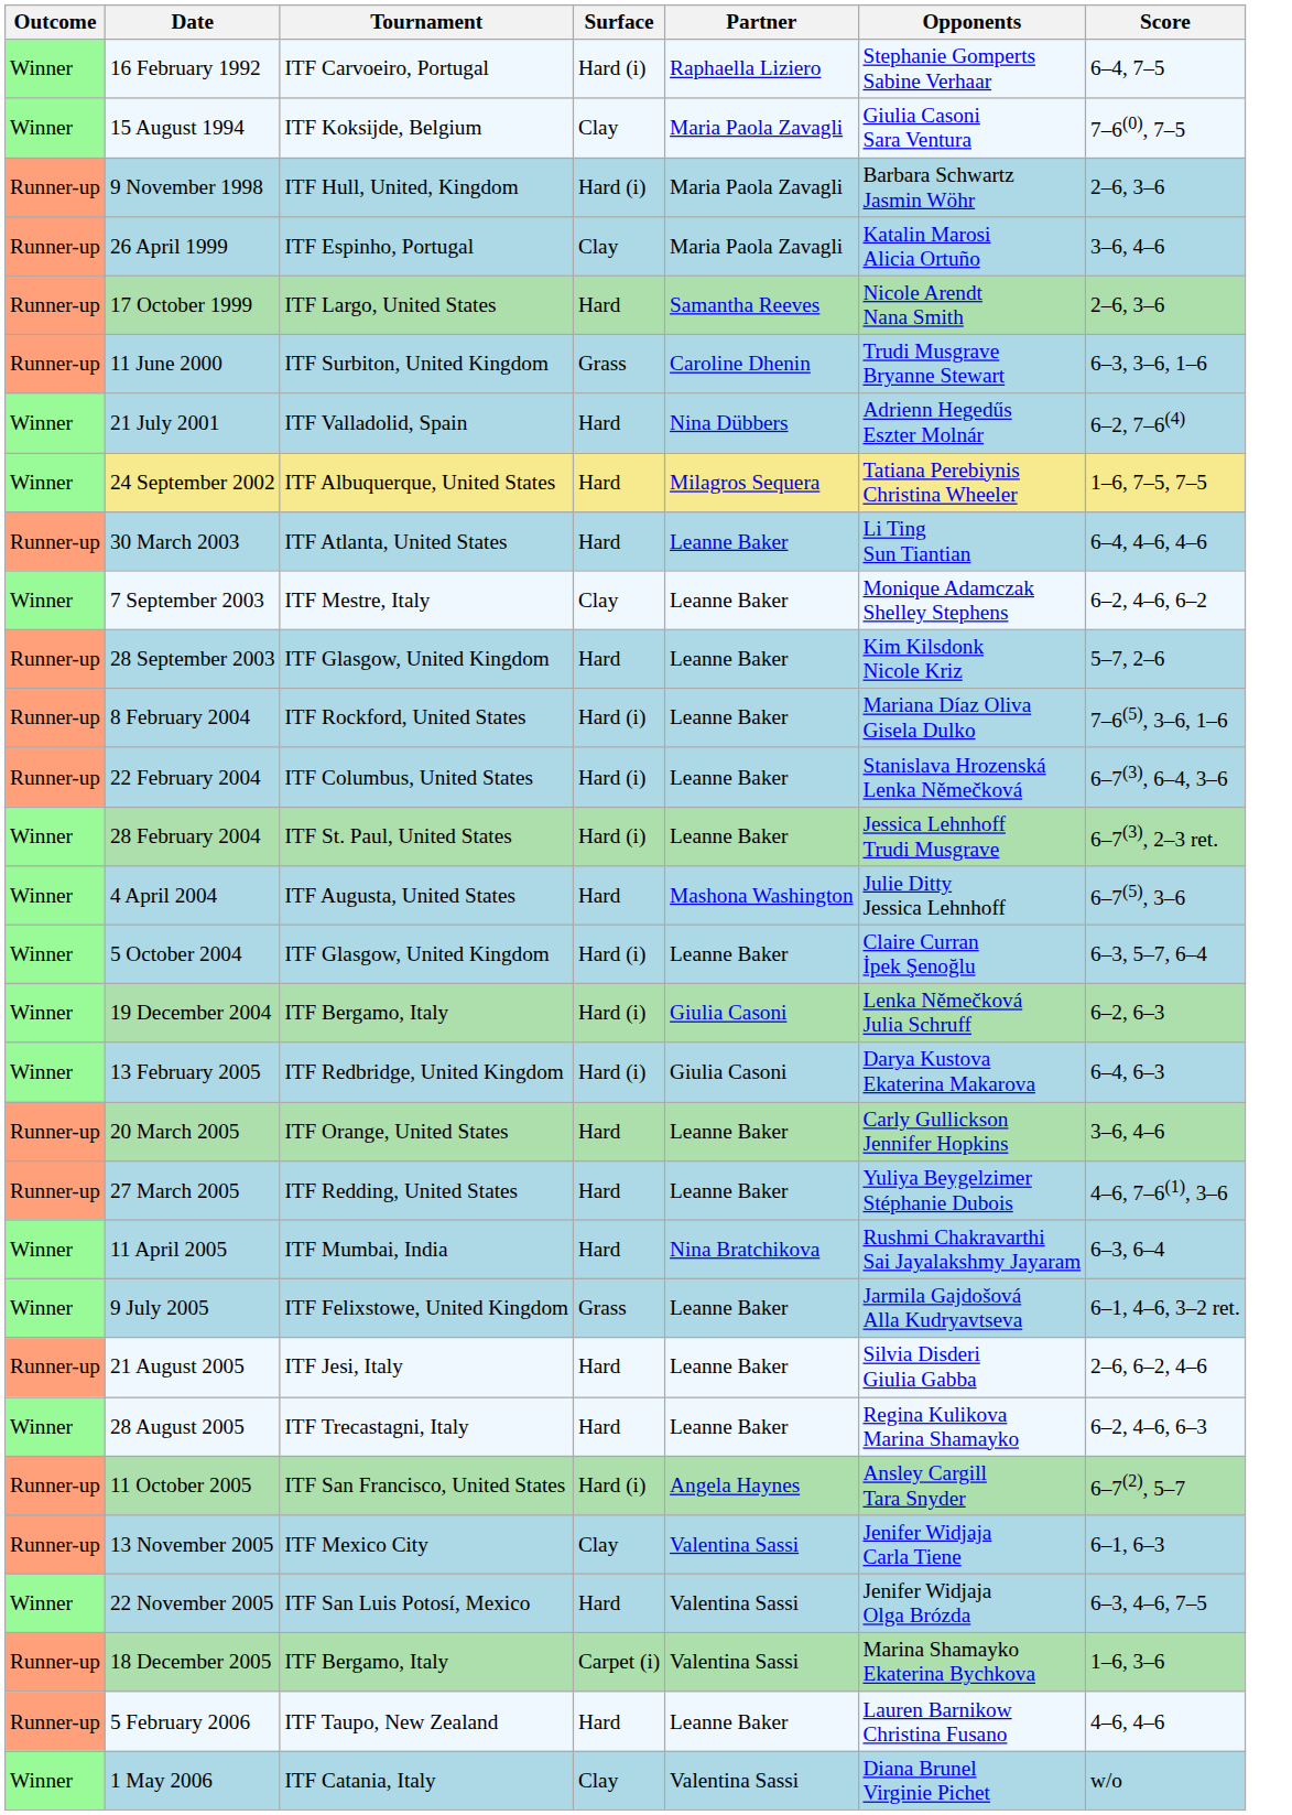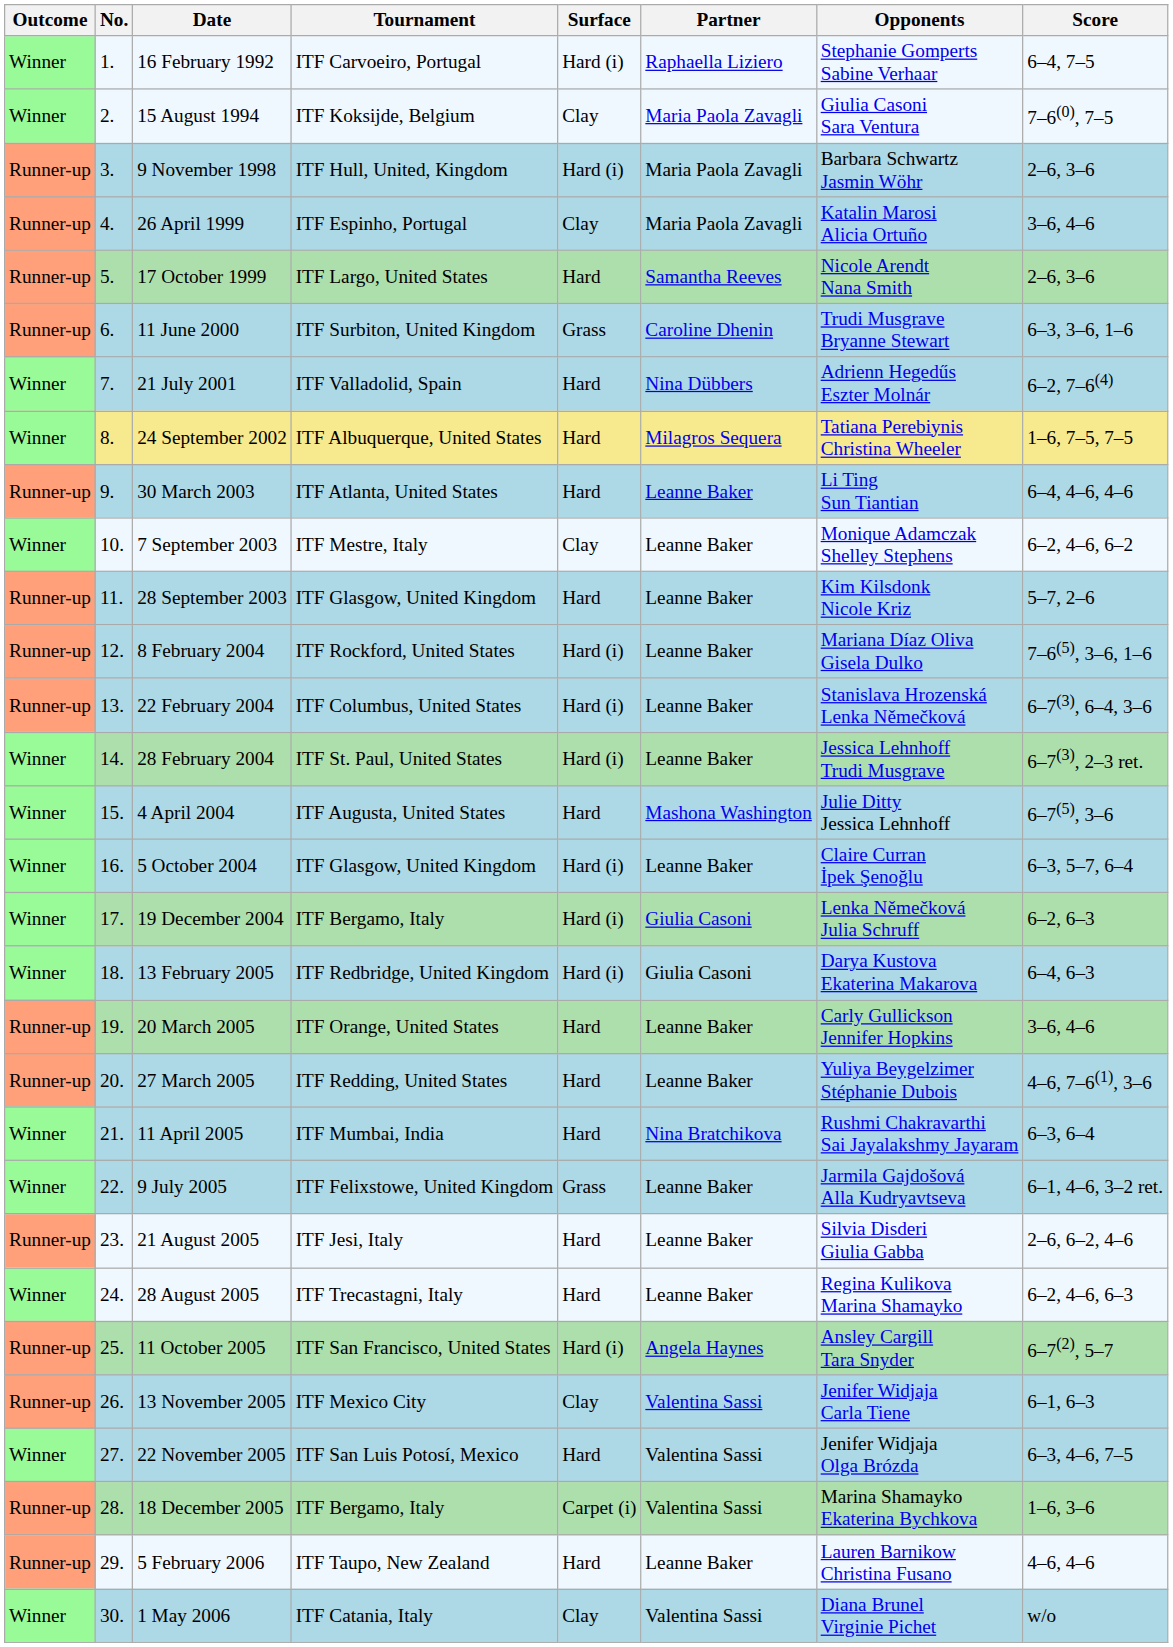 <table class="sortable wikitable" style="font-size:97%;">
 <tr>
 <th>Outcome</th>
+<th>No.</th>
 <th>Date</th>
 <th>Tournament</th>
 <th>Surface</th>
 <th>Partner</th>
 <th>Opponents</th>
 <th>Score</th>
 </tr>
 <tr style="background:#f0f8ff;">
 <td bgcolor="98FB98">Winner</td>
+<td>1.</td>
 <td>16 February 1992</td>
 <td>ITF Carvoeiro, Portugal</td>
 <td>Hard (i)</td>
 <td> <a href='#'>Raphaella Liziero</a></td>
 <td> <a href='#'>Stephanie Gomperts</a> <br>  <a href='#'>Sabine Verhaar</a></td>
 <td>6–4, 7–5</td>
 </tr>
 <tr bgcolor="#f0f8ff">
 <td bgcolor="98FB98">Winner</td>
+<td>2.</td>
 <td>15 August 1994</td>
 <td>ITF Koksijde, Belgium</td>
 <td>Clay</td>
 <td> <a href='#'>Maria Paola Zavagli</a></td>
 <td> <a href='#'>Giulia Casoni</a> <br> <a href='#'>Sara Ventura</a></td>
 <td>7–6<sup>(0)</sup>, 7–5</td>
 </tr>
 <tr style="background:lightblue;">
 <td bgcolor="FFA07A">Runner-up</td>
+<td>3.</td>
 <td>9 November 1998</td>
 <td>ITF Hull, United, Kingdom</td>
 <td>Hard (i)</td>
 <td> Maria Paola Zavagli</td>
 <td> Barbara Schwartz <br>  <a href='#'>Jasmin Wöhr</a></td>
 <td>2–6, 3–6</td>
 </tr>
 <tr style="background:lightblue;">
 <td bgcolor="FFA07A">Runner-up</td>
+<td>4.</td>
 <td>26 April 1999</td>
 <td>ITF Espinho, Portugal</td>
 <td>Clay</td>
 <td> Maria Paola Zavagli</td>
 <td> <a href='#'>Katalin Marosi</a> <br>  <a href='#'>Alicia Ortuño</a></td>
 <td>3–6, 4–6</td>
 </tr>
 <tr style="background:#addfad;">
 <td bgcolor="FFA07A">Runner-up</td>
+<td>5.</td>
 <td>17 October 1999</td>
 <td>ITF Largo, United States</td>
 <td>Hard</td>
 <td> <a href='#'>Samantha Reeves</a></td>
 <td> <a href='#'>Nicole Arendt</a> <br>  <a href='#'>Nana Smith</a></td>
 <td>2–6, 3–6</td>
 </tr>
 <tr style="background:lightblue;">
 <td style="background:#ffa07a;">Runner-up</td>
+<td>6.</td>
 <td>11 June 2000</td>
 <td>ITF Surbiton, United Kingdom</td>
 <td>Grass</td>
 <td> <a href='#'>Caroline Dhenin</a></td>
 <td> <a href='#'>Trudi Musgrave</a><br>  <a href='#'>Bryanne Stewart</a></td>
 <td>6–3, 3–6, 1–6</td>
 </tr>
 <tr style="background:lightblue;">
 <td style="background:#98fb98;">Winner</td>
+<td>7.</td>
 <td>21 July 2001</td>
 <td>ITF Valladolid, Spain</td>
 <td>Hard</td>
 <td> <a href='#'>Nina Dübbers</a></td>
 <td> <a href='#'>Adrienn Hegedűs</a> <br>  <a href='#'>Eszter Molnár</a></td>
 <td>6–2, 7–6<sup>(4)</sup></td>
 </tr>
 <tr style="background:#f7e98e;">
 <td style="background:#98fb98;">Winner</td>
+<td>8.</td>
 <td>24 September 2002</td>
 <td>ITF Albuquerque, United States</td>
 <td>Hard</td>
 <td> <a href='#'>Milagros Sequera</a></td>
 <td> <a href='#'>Tatiana Perebiynis</a> <br>  <a href='#'>Christina Wheeler</a></td>
 <td>1–6, 7–5, 7–5</td>
 </tr>
 <tr bgcolor="lightblue">
 <td bgcolor="FFA07A">Runner-up</td>
+<td>9.</td>
 <td>30 March 2003</td>
 <td>ITF Atlanta, United States</td>
 <td>Hard</td>
 <td> <a href='#'>Leanne Baker</a></td>
 <td> <a href='#'>Li Ting</a> <br>  <a href='#'>Sun Tiantian</a></td>
 <td>6–4, 4–6, 4–6</td>
 </tr>
 <tr bgcolor="#f0f8ff">
 <td bgcolor="98FB98">Winner</td>
+<td>10.</td>
 <td>7 September 2003</td>
 <td>ITF Mestre, Italy</td>
 <td>Clay</td>
 <td> Leanne Baker</td>
 <td> <a href='#'>Monique Adamczak</a> <br>  <a href='#'>Shelley Stephens</a></td>
 <td>6–2, 4–6, 6–2</td>
 </tr>
 <tr bgcolor="lightblue">
 <td bgcolor="FFA07A">Runner-up</td>
+<td>11.</td>
 <td>28 September 2003</td>
 <td>ITF Glasgow, United Kingdom</td>
 <td>Hard</td>
 <td> Leanne Baker</td>
 <td> <a href='#'>Kim Kilsdonk</a> <br>  <a href='#'>Nicole Kriz</a></td>
 <td>5–7, 2–6</td>
 </tr>
 <tr bgcolor="lightblue">
 <td bgcolor="FFA07A">Runner-up</td>
+<td>12.</td>
 <td>8 February 2004</td>
 <td>ITF Rockford, United States</td>
 <td>Hard (i)</td>
 <td> Leanne Baker</td>
 <td> <a href='#'>Mariana Díaz Oliva</a> <br>  <a href='#'>Gisela Dulko</a></td>
 <td>7–6<sup>(5)</sup>, 3–6, 1–6</td>
 </tr>
 <tr bgcolor="lightblue">
 <td bgcolor="FFA07A">Runner-up</td>
+<td>13.</td>
 <td>22 February 2004</td>
 <td>ITF Columbus, United States</td>
 <td>Hard (i)</td>
 <td> Leanne Baker</td>
 <td> <a href='#'>Stanislava Hrozenská</a> <br>  <a href='#'>Lenka Němečková</a></td>
 <td>6–7<sup>(3)</sup>, 6–4, 3–6</td>
 </tr>
 <tr bgcolor="#ADDFAD">
 <td bgcolor="98FB98">Winner</td>
+<td>14.</td>
 <td>28 February 2004</td>
 <td>ITF St. Paul, United States</td>
 <td>Hard (i)</td>
 <td> Leanne Baker</td>
 <td> <a href='#'>Jessica Lehnhoff</a> <br>  <a href='#'>Trudi Musgrave</a></td>
 <td>6–7<sup>(3)</sup>, 2–3 ret.</td>
 </tr>
 <tr bgcolor=lightblue>
 <td style="background:#98fb98;">Winner</td>
+<td>15.</td>
 <td>4 April 2004</td>
 <td>ITF Augusta, United States</td>
 <td>Hard</td>
 <td> <a href='#'>Mashona Washington</a></td>
 <td> <a href='#'>Julie Ditty</a> <br>  Jessica Lehnhoff</td>
 <td>6–7<sup>(5)</sup>, 3–6</td>
 </tr>
 <tr bgcolor="lightblue">
 <td bgcolor="98FB98">Winner</td>
+<td>16.</td>
 <td>5 October 2004</td>
 <td>ITF Glasgow, United Kingdom</td>
 <td>Hard (i)</td>
 <td> Leanne Baker</td>
 <td> <a href='#'>Claire Curran</a> <br>  <a href='#'>İpek Şenoğlu</a></td>
 <td>6–3, 5–7, 6–4</td>
 </tr>
 <tr style="background:#addfad;">
 <td style="background:#98fb98;">Winner</td>
+<td>17.</td>
 <td>19 December 2004</td>
 <td>ITF Bergamo, Italy</td>
 <td>Hard (i)</td>
 <td> <a href='#'>Giulia Casoni</a></td>
 <td> <a href='#'>Lenka Němečková</a> <br>  <a href='#'>Julia Schruff</a></td>
 <td>6–2, 6–3</td>
 </tr>
 <tr bgcolor="lightblue">
 <td style="background:#98fb98;">Winner</td>
+<td>18.</td>
 <td>13 February 2005</td>
 <td>ITF Redbridge, United Kingdom</td>
 <td>Hard (i)</td>
 <td> Giulia Casoni</td>
 <td> <a href='#'>Darya Kustova</a> <br>  <a href='#'>Ekaterina Makarova</a></td>
 <td>6–4, 6–3</td>
 </tr>
 <tr bgcolor="#ADDFAD">
 <td bgcolor="FFA07A">Runner-up</td>
+<td>19.</td>
 <td>20 March 2005</td>
 <td>ITF Orange, United States</td>
 <td>Hard</td>
 <td> Leanne Baker</td>
 <td> <a href='#'>Carly Gullickson</a> <br>  <a href='#'>Jennifer Hopkins</a></td>
 <td>3–6, 4–6</td>
 </tr>
 <tr bgcolor="lightblue">
 <td bgcolor="FFA07A">Runner-up</td>
+<td>20.</td>
 <td>27 March 2005</td>
 <td>ITF Redding, United States</td>
 <td>Hard</td>
 <td> Leanne Baker</td>
 <td> <a href='#'>Yuliya Beygelzimer</a> <br>  <a href='#'>Stéphanie Dubois</a></td>
 <td>4–6, 7–6<sup>(1)</sup>, 3–6</td>
 </tr>
 <tr style="background:lightblue;">
 <td style="background:#98fb98;">Winner</td>
+<td>21.</td>
 <td>11 April 2005</td>
 <td>ITF Mumbai, India</td>
 <td>Hard</td>
 <td> <a href='#'>Nina Bratchikova</a></td>
 <td> <a href='#'>Rushmi Chakravarthi</a> <br>  <a href='#'>Sai Jayalakshmy Jayaram</a></td>
 <td>6–3, 6–4</td>
 </tr>
 <tr bgcolor="lightblue">
 <td bgcolor="98FB98">Winner</td>
+<td>22.</td>
 <td>9 July 2005</td>
 <td>ITF Felixstowe, United Kingdom</td>
 <td>Grass</td>
 <td> Leanne Baker</td>
 <td> <a href='#'>Jarmila Gajdošová</a> <br>  <a href='#'>Alla Kudryavtseva</a></td>
 <td>6–1, 4–6, 3–2 ret.</td>
 </tr>
 <tr bgcolor="#f0f8ff">
 <td bgcolor="FFA07A">Runner-up</td>
+<td>23.</td>
 <td>21 August 2005</td>
 <td>ITF Jesi, Italy</td>
 <td>Hard</td>
 <td> Leanne Baker</td>
 <td> <a href='#'>Silvia Disderi</a> <br>  <a href='#'>Giulia Gabba</a></td>
 <td>2–6, 6–2, 4–6</td>
 </tr>
 <tr bgcolor="#f0f8ff">
 <td bgcolor="98FB98">Winner</td>
+<td>24.</td>
 <td>28 August 2005</td>
 <td>ITF Trecastagni, Italy</td>
 <td>Hard</td>
 <td> Leanne Baker</td>
 <td> <a href='#'>Regina Kulikova</a> <br>  <a href='#'>Marina Shamayko</a></td>
 <td>6–2, 4–6, 6–3</td>
 </tr>
 <tr style="background:#addfad;">
 <td style="background:#ffa07a;">Runner-up</td>
+<td>25.</td>
 <td>11 October 2005</td>
 <td>ITF San Francisco, United States</td>
 <td>Hard (i)</td>
 <td> <a href='#'>Angela Haynes</a></td>
 <td> <a href='#'>Ansley Cargill</a> <br>  <a href='#'>Tara Snyder</a></td>
 <td>6–7<sup>(2)</sup>, 5–7</td>
 </tr>
 <tr style="background:lightblue;">
 <td style="background:#ffa07a;">Runner-up</td>
+<td>26.</td>
 <td>13 November 2005</td>
 <td>ITF Mexico City</td>
 <td>Clay</td>
 <td> <a href='#'>Valentina Sassi</a></td>
 <td> <a href='#'>Jenifer Widjaja</a> <br>  <a href='#'>Carla Tiene</a></td>
 <td>6–1, 6–3</td>
 </tr>
 <tr style="background:lightblue;">
 <td bgcolor="98FB98">Winner</td>
+<td>27.</td>
 <td>22 November 2005</td>
 <td>ITF San Luis Potosí, Mexico</td>
 <td>Hard</td>
 <td> Valentina Sassi</td>
 <td> Jenifer Widjaja <br>  <a href='#'>Olga Brózda</a></td>
 <td>6–3, 4–6, 7–5</td>
 </tr>
 <tr style="background:#addfad;">
 <td style="background:#ffa07a;">Runner-up</td>
+<td>28.</td>
 <td>18 December 2005</td>
 <td>ITF Bergamo, Italy</td>
 <td>Carpet (i)</td>
 <td> Valentina Sassi</td>
 <td> Marina Shamayko <br>  <a href='#'>Ekaterina Bychkova</a></td>
 <td>1–6, 3–6</td>
 </tr>
 <tr bgcolor="#f0f8ff">
 <td bgcolor="FFA07A">Runner-up</td>
+<td>29.</td>
 <td>5 February 2006</td>
 <td>ITF Taupo, New Zealand</td>
 <td>Hard</td>
 <td> Leanne Baker</td>
 <td> <a href='#'>Lauren Barnikow</a> <br>  <a href='#'>Christina Fusano</a></td>
 <td>4–6, 4–6</td>
 </tr>
 <tr style="background:lightblue;">
 <td bgcolor="98FB98">Winner</td>
+<td>30.</td>
 <td>1 May 2006</td>
 <td>ITF Catania, Italy</td>
 <td>Clay</td>
 <td> Valentina Sassi</td>
 <td> <a href='#'>Diana Brunel</a> <br>  <a href='#'>Virginie Pichet</a></td>
 <td>w/o</td>
 </tr>
 </table>
